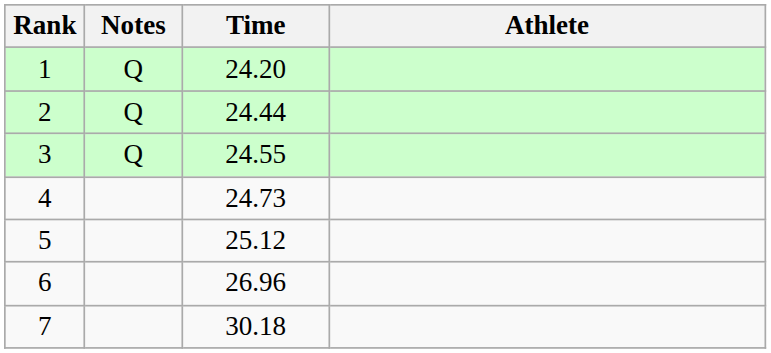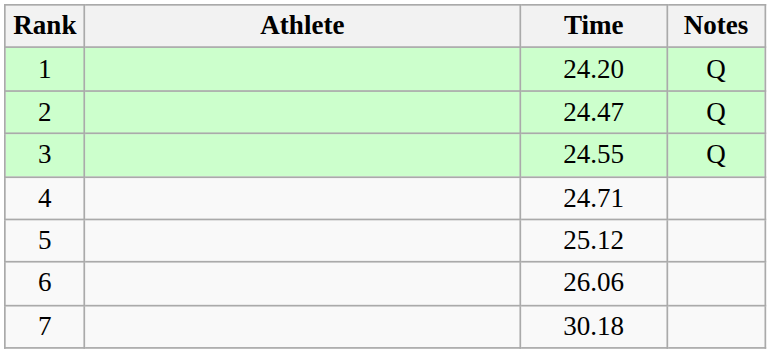 <table class="wikitable" style="text-align:center">
 <tr>
 <th width=40>Rank</th>
+<th width=250>Athlete</th>
+<th width=80>Time</th>
 <th width=50>Notes</th>
-<th width=80>Time</th>
-<th width=250>Athlete</th>
 </tr>
 <tr bgcolor=ccffcc>
 <td>1</td>
+<td align=left></td>
+<td>24.20</td>
 <td>Q</td>
-<td>24.20</td>
-<td align=left></td>
 </tr>
 <tr bgcolor=ccffcc>
 <td>2</td>
+<td align=left></td>
+<td>24.47</td>
 <td>Q</td>
-<td>24.44</td>
-<td align=left></td>
 </tr>
 <tr bgcolor=ccffcc>
 <td>3</td>
+<td align=left></td>
+<td>24.55</td>
 <td>Q</td>
-<td>24.55</td>
-<td align=left></td>
 </tr>
 <tr>
 <td>4</td>
+<td align=left></td>
+<td>24.71</td>
 <td></td>
-<td>24.73</td>
-<td align=left></td>
 </tr>
 <tr>
 <td>5</td>
+<td align=left></td>
+<td>25.12</td>
 <td></td>
-<td>25.12</td>
-<td align=left></td>
 </tr>
 <tr>
 <td>6</td>
+<td align=left></td>
+<td>26.06</td>
 <td></td>
-<td>26.96</td>
-<td align=left></td>
 </tr>
 <tr>
 <td>7</td>
+<td align=left></td>
+<td>30.18</td>
 <td></td>
-<td>30.18</td>
-<td align=left></td>
 </tr>
 </table>
